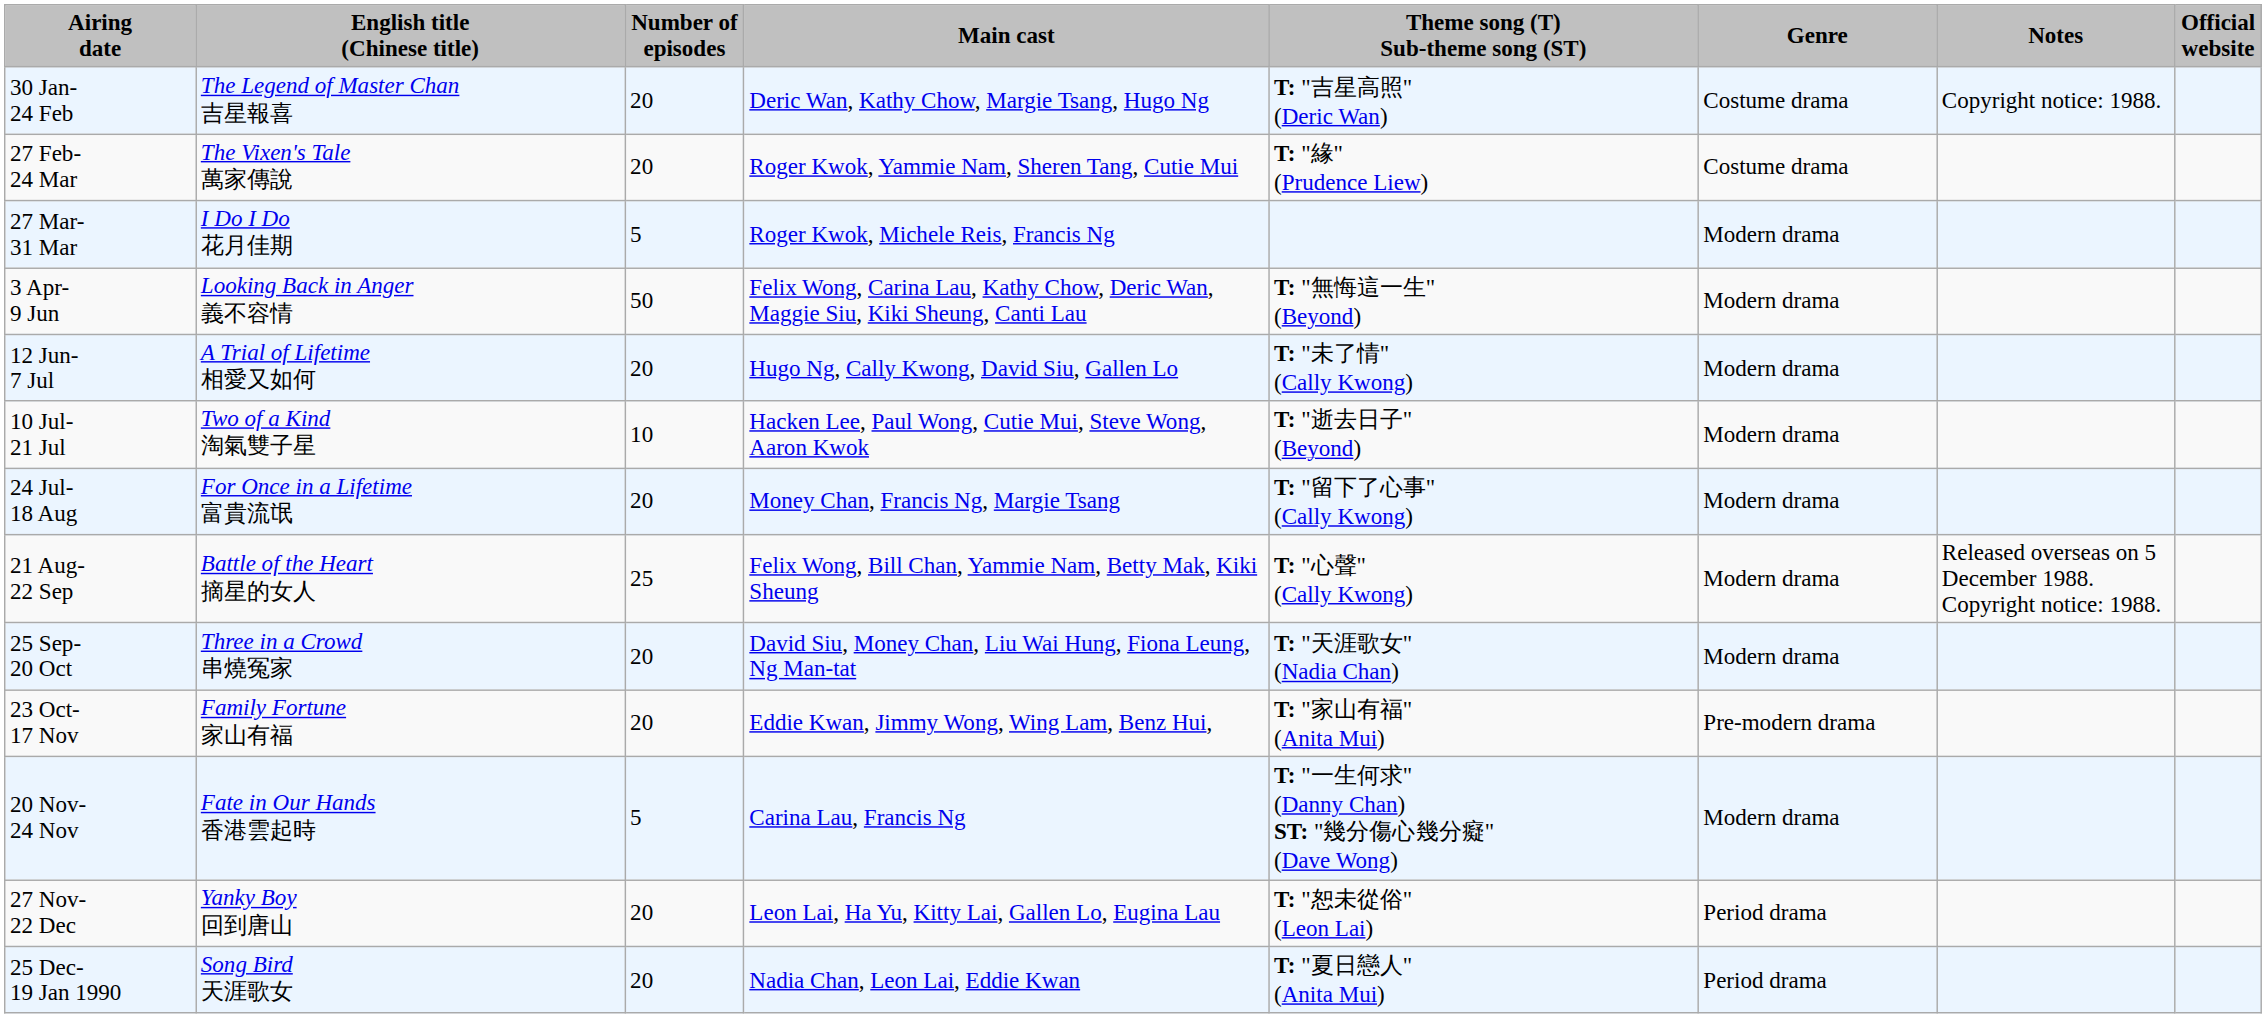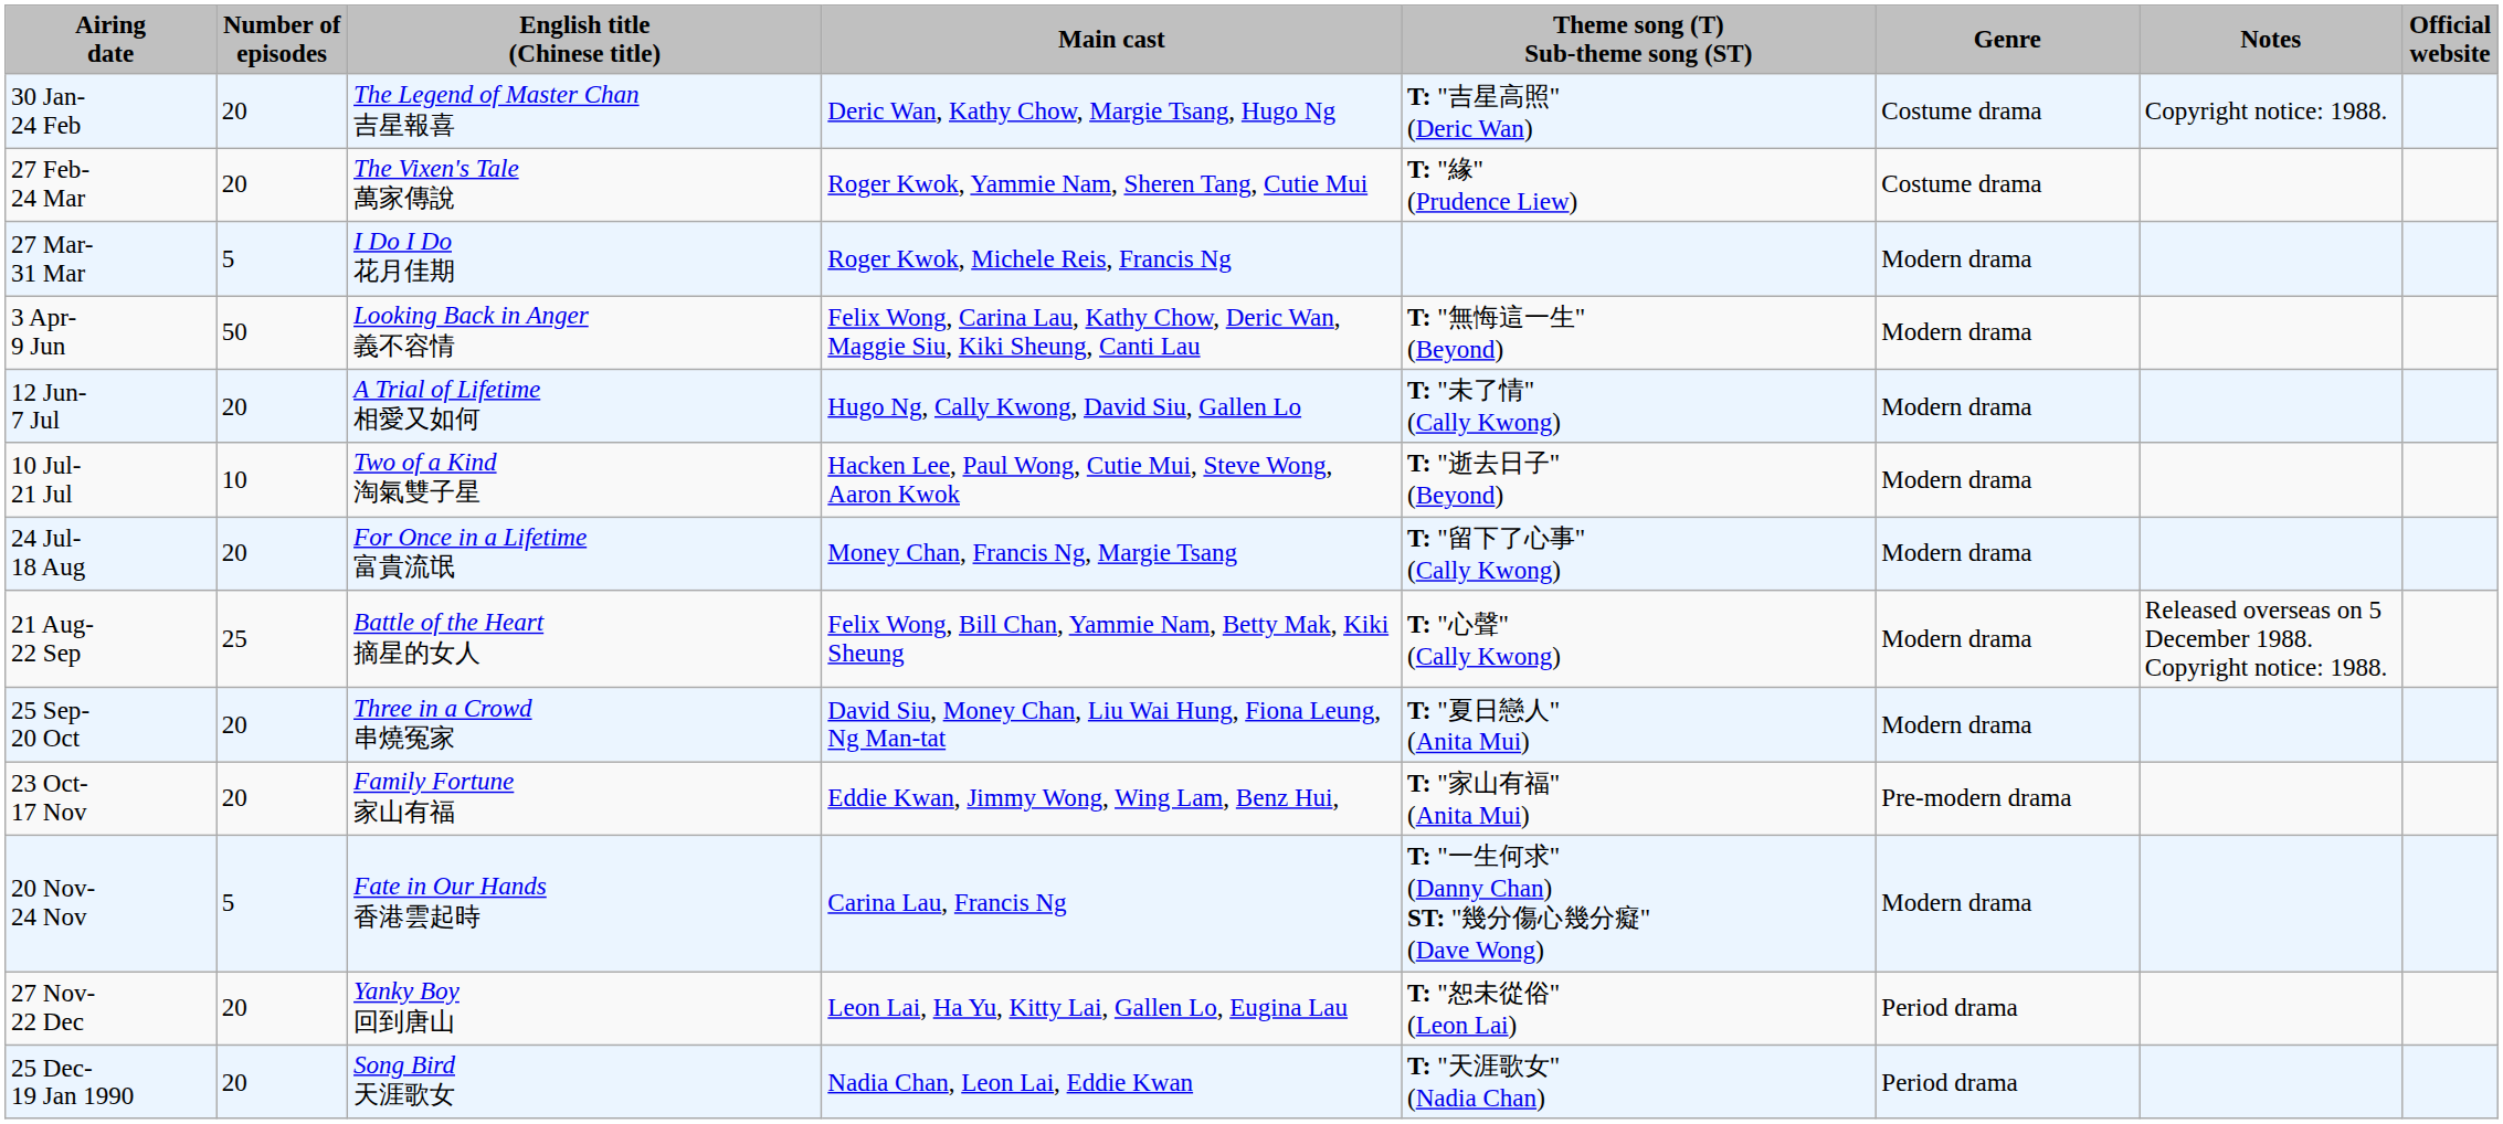 <table class="wikitable">
 <tr>
 <th style="width:8%; text-align:center; background:silver;">Airing<br>date</th>
+<th style="width:5%; text-align:center; background:silver;">Number of episodes</th>
 <th style="width:18%; text-align:center; background:silver;">English title <br> (Chinese title)</th>
-<th style="width:5%; text-align:center; background:silver;">Number of episodes</th>
 <th style="width:22%; text-align:center; background:silver;">Main cast</th>
 <th style="width:18%; text-align:center; background:silver;">Theme song (T) <br>Sub-theme song (ST)</th>
 <th style="width:10%; text-align:center; background:silver;">Genre</th>
 <th style="width:10%; text-align:center; background:silver;">Notes</th>
 <th style="width:1%; text-align:center; background:silver;">Official website</th>
 </tr>
 <tr style="background:#ebf5ff;">
 <td>30 Jan-<br>24 Feb</td>
+<td>20</td>
 <td><em><a href='#'>The Legend of Master Chan</a></em> <br> 吉星報喜</td>
-<td>20</td>
 <td><a href='#'>Deric Wan</a>, <a href='#'>Kathy Chow</a>, <a href='#'>Margie Tsang</a>, <a href='#'>Hugo Ng</a></td>
 <td><strong>T:</strong> "吉星高照" <br> (<a href='#'>Deric Wan</a>)</td>
 <td>Costume drama</td>
 <td>Copyright notice: 1988.</td>
 <td></td>
 </tr>
 <tr>
 <td>27 Feb-<br>24 Mar</td>
+<td>20</td>
 <td><em><a href='#'>The Vixen's Tale</a></em> <br> 萬家傳說</td>
-<td>20</td>
 <td><a href='#'>Roger Kwok</a>, <a href='#'>Yammie Nam</a>, <a href='#'>Sheren Tang</a>, <a href='#'>Cutie Mui</a></td>
 <td><strong>T:</strong> "緣" <br> (<a href='#'>Prudence Liew</a>)</td>
 <td>Costume drama</td>
 <td></td>
 <td></td>
 </tr>
 <tr style="background:#ebf5ff;">
 <td>27 Mar- <br> 31 Mar</td>
+<td>5</td>
 <td><em><a href='#'>I Do I Do</a></em> <br> 花月佳期</td>
-<td>5</td>
 <td><a href='#'>Roger Kwok</a>, <a href='#'>Michele Reis</a>, <a href='#'>Francis Ng</a></td>
 <td></td>
 <td>Modern drama</td>
 <td></td>
 <td></td>
 </tr>
 <tr>
 <td>3 Apr-<br>9 Jun</td>
+<td>50</td>
 <td><em><a href='#'>Looking Back in Anger</a></em> <br> 義不容情</td>
-<td>50</td>
 <td><a href='#'>Felix Wong</a>, <a href='#'>Carina Lau</a>, <a href='#'>Kathy Chow</a>, <a href='#'>Deric Wan</a>, <a href='#'>Maggie Siu</a>, <a href='#'>Kiki Sheung</a>, <a href='#'>Canti Lau</a></td>
 <td><strong>T:</strong> "無悔這一生" <br> (<a href='#'>Beyond</a>)</td>
 <td>Modern drama</td>
 <td></td>
 <td></td>
 </tr>
 <tr style="background:#ebf5ff;">
 <td>12 Jun-<br>7 Jul</td>
+<td>20</td>
 <td><em><a href='#'>A Trial of Lifetime</a></em> <br> 相愛又如何</td>
-<td>20</td>
 <td><a href='#'>Hugo Ng</a>, <a href='#'>Cally Kwong</a>, <a href='#'>David Siu</a>, <a href='#'>Gallen Lo</a></td>
 <td><strong>T:</strong> "未了情" <br> (<a href='#'>Cally Kwong</a>)</td>
 <td>Modern drama</td>
 <td></td>
 <td></td>
 </tr>
 <tr>
 <td>10 Jul-<br>21 Jul</td>
+<td>10</td>
 <td><em><a href='#'>Two of a Kind</a></em> <br> 淘氣雙子星</td>
-<td>10</td>
 <td><a href='#'>Hacken Lee</a>, <a href='#'>Paul Wong</a>, <a href='#'>Cutie Mui</a>, <a href='#'>Steve Wong</a>, <a href='#'>Aaron Kwok</a></td>
 <td><strong>T:</strong> "逝去日子" <br> (<a href='#'>Beyond</a>)</td>
 <td>Modern drama</td>
 <td></td>
 <td></td>
 </tr>
 <tr style="background:#ebf5ff;">
 <td>24 Jul-<br>18 Aug</td>
+<td>20</td>
 <td><em><a href='#'>For Once in a Lifetime</a></em> <br> 富貴流氓</td>
-<td>20</td>
 <td><a href='#'>Money Chan</a>, <a href='#'>Francis Ng</a>, <a href='#'>Margie Tsang</a></td>
 <td><strong>T:</strong> "留下了心事" <br> (<a href='#'>Cally Kwong</a>)</td>
 <td>Modern drama</td>
 <td></td>
 <td></td>
 </tr>
 <tr>
 <td>21 Aug-<br>22 Sep</td>
+<td>25</td>
 <td><em><a href='#'>Battle of the Heart</a></em> <br> 摘星的女人</td>
-<td>25</td>
 <td><a href='#'>Felix Wong</a>, <a href='#'>Bill Chan</a>, <a href='#'>Yammie Nam</a>, <a href='#'>Betty Mak</a>, <a href='#'>Kiki Sheung</a></td>
 <td><strong>T:</strong> "心聲" <br> (<a href='#'>Cally Kwong</a>)</td>
 <td>Modern drama</td>
 <td>Released overseas on 5 December 1988. Copyright notice: 1988.</td>
 <td></td>
 </tr>
 <tr style="background:#ebf5ff;">
 <td>25 Sep-<br>20 Oct</td>
+<td>20</td>
 <td><em><a href='#'>Three in a Crowd</a></em> <br> 串燒冤家</td>
-<td>20</td>
 <td><a href='#'>David Siu</a>, <a href='#'>Money Chan</a>, <a href='#'>Liu Wai Hung</a>, <a href='#'>Fiona Leung</a>, <a href='#'>Ng Man-tat</a></td>
-<td><strong>T:</strong> "天涯歌女" <br> (<a href='#'>Nadia Chan</a>)</td>
+<td><strong>T:</strong> "夏日戀人" <br> (<a href='#'>Anita Mui</a>)</td>
 <td>Modern drama</td>
 <td></td>
 <td></td>
 </tr>
 <tr>
 <td>23 Oct-<br>17 Nov</td>
+<td>20</td>
 <td><em><a href='#'>Family Fortune</a></em><br> 家山有福</td>
-<td>20</td>
 <td><a href='#'>Eddie Kwan</a>, <a href='#'>Jimmy Wong</a>, <a href='#'>Wing Lam</a>, <a href='#'>Benz Hui</a>,</td>
 <td><strong>T:</strong> "家山有福" <br> (<a href='#'>Anita Mui</a>)</td>
 <td>Pre-modern drama</td>
 <td></td>
 <td></td>
 </tr>
 <tr style="background:#ebf5ff;">
 <td>20 Nov-<br>24 Nov</td>
+<td>5</td>
 <td><em><a href='#'>Fate in Our Hands</a></em> <br> 香港雲起時</td>
-<td>5</td>
 <td><a href='#'>Carina Lau</a>, <a href='#'>Francis Ng</a></td>
 <td><strong>T:</strong> "一生何求" <br> (<a href='#'>Danny Chan</a>) <br> <strong>ST:</strong> "幾分傷心幾分癡" <br> (<a href='#'>Dave Wong</a>)</td>
 <td>Modern drama</td>
 <td></td>
 <td></td>
 </tr>
 <tr>
 <td>27 Nov-<br>22 Dec</td>
+<td>20</td>
 <td><em><a href='#'>Yanky Boy</a></em> <br> 回到唐山</td>
-<td>20</td>
 <td><a href='#'>Leon Lai</a>, <a href='#'>Ha Yu</a>, <a href='#'>Kitty Lai</a>, <a href='#'>Gallen Lo</a>, <a href='#'>Eugina Lau</a></td>
 <td><strong>T:</strong> "恕未從俗" <br> (<a href='#'>Leon Lai</a>)</td>
 <td>Period drama</td>
 <td></td>
 <td></td>
 </tr>
 <tr style="background:#ebf5ff;">
 <td>25 Dec-<br>19 Jan 1990</td>
+<td>20</td>
 <td><em><a href='#'>Song Bird</a></em> <br> 天涯歌女</td>
-<td>20</td>
 <td><a href='#'>Nadia Chan</a>, <a href='#'>Leon Lai</a>, <a href='#'>Eddie Kwan</a></td>
-<td><strong>T:</strong> "夏日戀人" <br> (<a href='#'>Anita Mui</a>)</td>
+<td><strong>T:</strong> "天涯歌女" <br> (<a href='#'>Nadia Chan</a>)</td>
 <td>Period drama</td>
 <td></td>
 <td></td>
 </tr>
 </table>
